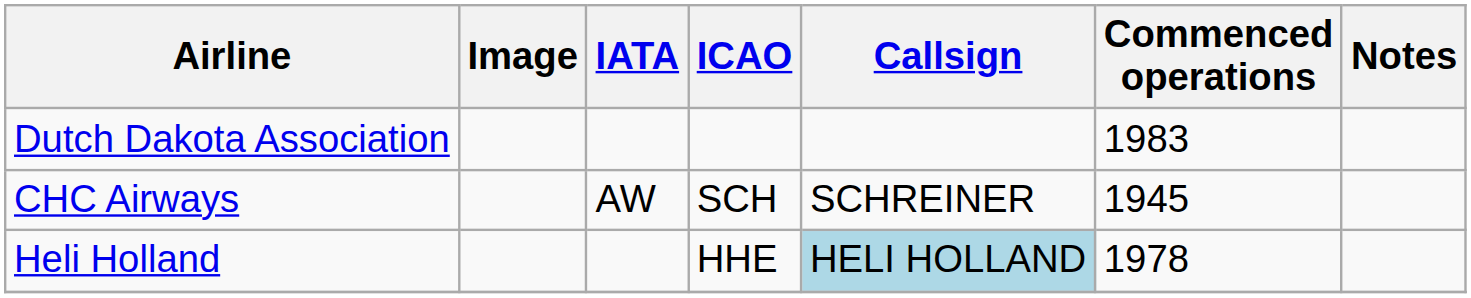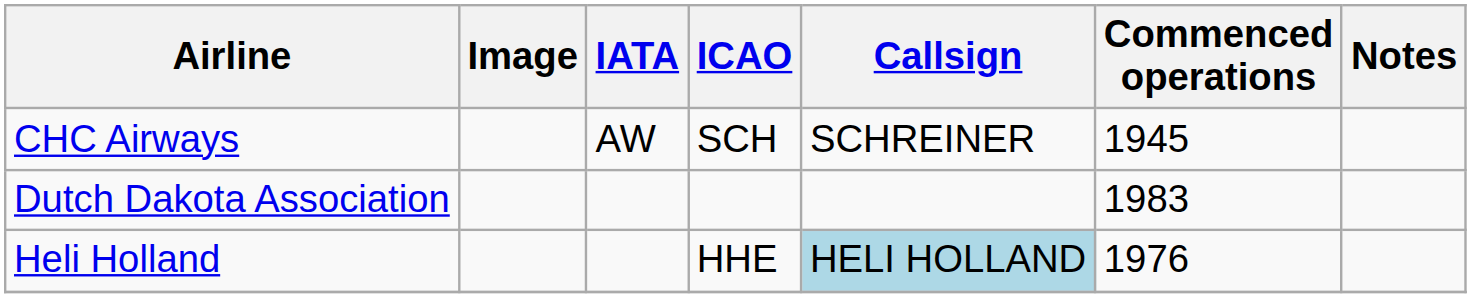 <table class="wikitable sortable sort-under">
 <tr valign="middle">
 <th>Airline</th>
 <th>Image</th>
 <th><a href='#'>IATA</a></th>
 <th><a href='#'>ICAO</a></th>
 <th><a href='#'>Callsign</a></th>
 <th>Commenced<br>operations</th>
 <th>Notes</th>
 </tr>
 <tr>
+<td><a href='#'>CHC Airways</a></td>
+<td></td>
+<td>AW</td>
+<td>SCH</td>
+<td>SCHREINER</td>
+<td>1945</td>
+<td></td>
+</tr>
+<tr>
 <td><a href='#'>Dutch Dakota Association</a></td>
 <td></td>
 <td></td>
 <td></td>
 <td></td>
 <td>1983</td>
 <td></td>
 </tr>
 <tr>
-<td><a href='#'>CHC Airways</a></td>
-<td></td>
-<td>AW</td>
-<td>SCH</td>
-<td>SCHREINER</td>
-<td>1945</td>
-<td></td>
-</tr>
-<tr>
 <td><a href='#'>Heli Holland</a></td>
 <td></td>
 <td></td>
 <td>HHE</td>
 <td style="background: lightblue;">HELI HOLLAND</td>
-<td>1978</td>
+<td>1976</td>
 <td></td>
 </tr>
 <tr>
 </tr>
 </table>
